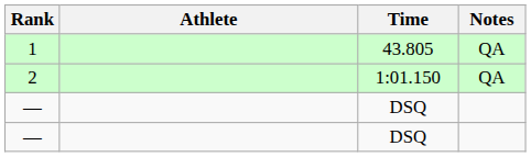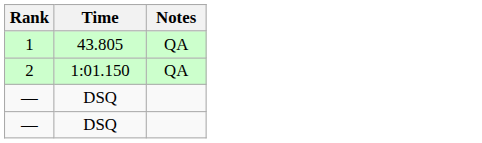 <table class=wikitable style="text-align:center">
 <tr>
 <th width=40>Rank</th>
-<th width=250>Athlete</th>
 <th width=80>Time</th>
 <th width=50>Notes</th>
 </tr>
 <tr bgcolor="ccffcc">
 <td>1</td>
-<td align=left></td>
 <td>43.805</td>
 <td>QA</td>
 </tr>
 <tr bgcolor="ccffcc">
 <td>2</td>
-<td align=left></td>
 <td>1:01.150</td>
 <td>QA</td>
 </tr>
 <tr>
 <td>—</td>
-<td align=left></td>
 <td>DSQ</td>
 <td></td>
 </tr>
 <tr>
 <td>—</td>
-<td align=left></td>
 <td>DSQ</td>
 <td></td>
 </tr>
 </table>
